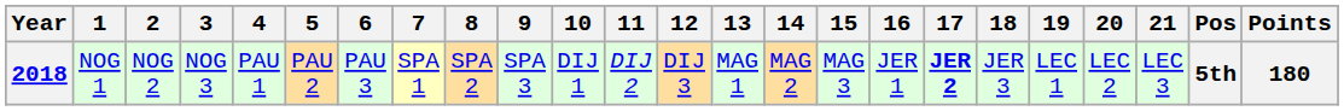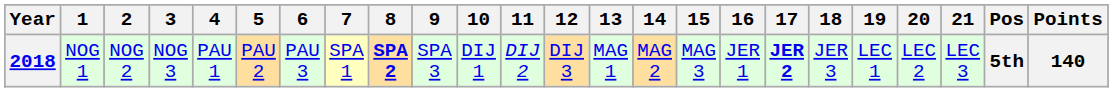 <table class="wikitable" style="text-align:center; font-size:85%">
 <tr>
 <th>Year</th>
 <th>1</th>
 <th>2</th>
 <th>3</th>
 <th>4</th>
 <th>5</th>
 <th>6</th>
 <th>7</th>
 <th>8</th>
 <th>9</th>
 <th>10</th>
 <th>11</th>
 <th>12</th>
 <th>13</th>
 <th>14</th>
 <th>15</th>
 <th>16</th>
 <th>17</th>
 <th>18</th>
 <th>19</th>
 <th>20</th>
 <th>21</th>
 <th>Pos</th>
 <th>Points</th>
 </tr>
 <tr>
 <th><a href='#'>2018</a></th>
 <td style="background:#DFFFDF;"><a href='#'>NOG<br>1</a><br></td>
 <td style="background:#DFFFDF;"><a href='#'>NOG<br>2</a><br></td>
 <td style="background:#DFFFDF;"><a href='#'>NOG<br>3</a><br></td>
 <td style="background:#DFFFDF;"><a href='#'>PAU<br>1</a><br></td>
 <td style="background:#FFDF9F;"><a href='#'>PAU<br>2</a><br></td>
 <td style="background:#DFFFDF;"><a href='#'>PAU<br>3</a><br></td>
 <td style="background:#FFFFBF;"><a href='#'>SPA<br>1</a><br></td>
-<td style="background:#FFDF9F;"><a href='#'>SPA<br>2</a><br></td>
+<td style="background:#FFDF9F;"><strong><a href='#'>SPA<br>2</a><br></strong></td>
 <td style="background:#DFFFDF;"><a href='#'>SPA<br>3</a><br></td>
 <td style="background:#DFFFDF;"><a href='#'>DIJ<br>1</a><br></td>
 <td style="background:#DFFFDF;"><em><a href='#'>DIJ<br>2</a></em><br></td>
 <td style="background:#FFDF9F;"><a href='#'>DIJ<br>3</a><br></td>
 <td style="background:#DFFFDF;"><a href='#'>MAG<br>1</a><br></td>
 <td style="background:#FFDF9F;"><a href='#'>MAG<br>2</a><br></td>
 <td style="background:#DFFFDF;"><a href='#'>MAG<br>3</a><br></td>
 <td style="background:#DFFFDF;"><a href='#'>JER<br>1</a><br></td>
 <td style="background:#DFFFDF;"><strong><a href='#'>JER<br>2</a><br></strong></td>
 <td style="background:#DFFFDF;"><a href='#'>JER<br>3</a><br></td>
 <td style="background:#DFFFDF;"><a href='#'>LEC<br>1</a><br></td>
 <td style="background:#DFFFDF;"><a href='#'>LEC<br>2</a><br></td>
 <td style="background:#DFFFDF;"><a href='#'>LEC<br>3</a><br></td>
 <th>5th</th>
-<th>180</th>
+<th>140</th>
 </tr>
 </table>
